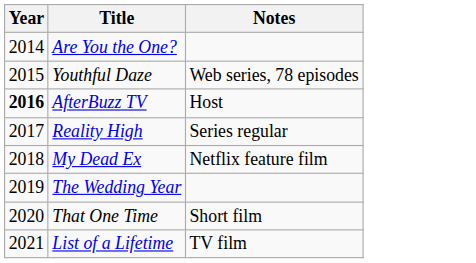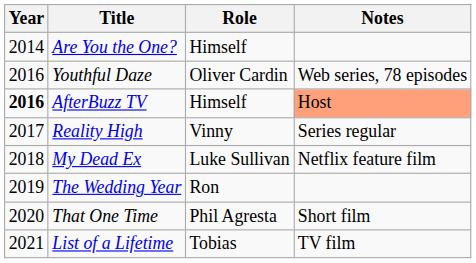 <table class="wikitable sortable">
 <tr>
 <th>Year</th>
 <th>Title</th>
+<th>Role</th>
 <th>Notes</th>
 </tr>
 <tr>
 <td>2014</td>
 <td><em><a href='#'>Are You the One?</a></em></td>
+<td>Himself</td>
 <td></td>
 </tr>
 <tr>
-<td>2015</td>
+<td>2016</td>
 <td><em>Youthful Daze</em></td>
+<td>Oliver Cardin</td>
 <td>Web series, 78 episodes</td>
 </tr>
 <tr>
 <td><strong>2016</strong></td>
 <td><em><a href='#'>AfterBuzz TV</a></em></td>
-<td>Host</td>
+<td>Himself</td>
+<td style="background: lightsalmon;">Host</td>
 </tr>
 <tr>
 <td>2017</td>
 <td><em><a href='#'>Reality High</a></em></td>
+<td>Vinny</td>
 <td>Series regular</td>
 </tr>
 <tr>
 <td>2018</td>
 <td><em><a href='#'>My Dead Ex</a></em></td>
+<td>Luke Sullivan</td>
 <td>Netflix feature film</td>
 </tr>
 <tr>
 <td>2019</td>
 <td><em><a href='#'>The Wedding Year</a></em></td>
+<td>Ron</td>
 <td></td>
 </tr>
 <tr>
 <td>2020</td>
 <td><em>That One Time</em></td>
+<td>Phil Agresta</td>
 <td>Short film</td>
 </tr>
 <tr>
 <td>2021</td>
 <td><em><a href='#'>List of a Lifetime</a></em></td>
+<td>Tobias</td>
 <td>TV film</td>
 </tr>
 </table>
